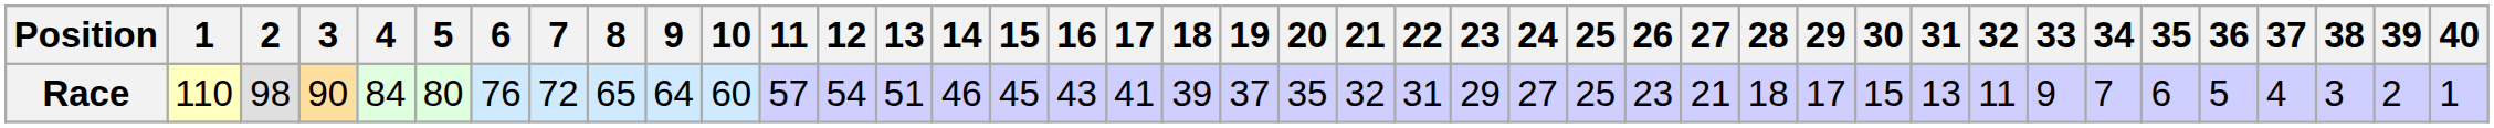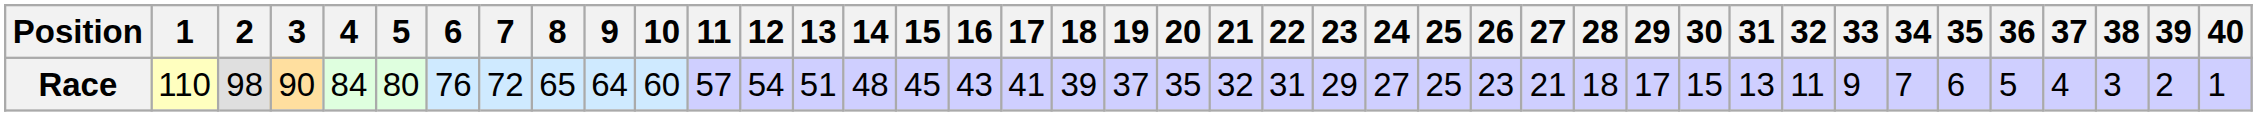 <table class="wikitable" style="font-size: 90%;">
 <tr>
 <th>Position</th>
 <th>1</th>
 <th>2</th>
 <th>3</th>
 <th>4</th>
 <th>5</th>
 <th>6</th>
 <th>7</th>
 <th>8</th>
 <th>9</th>
 <th>10</th>
 <th>11</th>
 <th>12</th>
 <th>13</th>
 <th>14</th>
 <th>15</th>
 <th>16</th>
 <th>17</th>
 <th>18</th>
 <th>19</th>
 <th>20</th>
 <th>21</th>
 <th>22</th>
 <th>23</th>
 <th>24</th>
 <th>25</th>
 <th>26</th>
 <th>27</th>
 <th>28</th>
 <th>29</th>
 <th>30</th>
 <th>31</th>
 <th>32</th>
 <th>33</th>
 <th>34</th>
 <th>35</th>
 <th>36</th>
 <th>37</th>
 <th>38</th>
 <th>39</th>
 <th>40</th>
 </tr>
 <tr>
 <th>Race</th>
 <td style="background:#FFFFBF;">110</td>
 <td style="background:#DFDFDF;">98</td>
 <td style="background:#FFDF9F;">90</td>
 <td style="background:#DFFFDF;">84</td>
 <td style="background:#DFFFDF;">80</td>
 <td style="background:#CFEAFF;">76</td>
 <td style="background:#CFEAFF;">72</td>
 <td style="background:#CFEAFF;">65</td>
 <td style="background:#CFEAFF;">64</td>
 <td style="background:#CFEAFF;">60</td>
 <td style="background:#CFCFFF;">57</td>
 <td style="background:#CFCFFF;">54</td>
 <td style="background:#CFCFFF;">51</td>
-<td style="background:#CFCFFF;">46</td>
+<td style="background:#CFCFFF;">48</td>
 <td style="background:#CFCFFF;">45</td>
 <td style="background:#CFCFFF;">43</td>
 <td style="background:#CFCFFF;">41</td>
 <td style="background:#CFCFFF;">39</td>
 <td style="background:#CFCFFF;">37</td>
 <td style="background:#CFCFFF;">35</td>
 <td style="background:#CFCFFF;">32</td>
 <td style="background:#CFCFFF;">31</td>
 <td style="background:#CFCFFF;">29</td>
 <td style="background:#CFCFFF;">27</td>
 <td style="background:#CFCFFF;">25</td>
 <td style="background:#CFCFFF;">23</td>
 <td style="background:#CFCFFF;">21</td>
 <td style="background:#CFCFFF;">18</td>
 <td style="background:#CFCFFF;">17</td>
 <td style="background:#CFCFFF;">15</td>
 <td style="background:#CFCFFF;">13</td>
 <td style="background:#CFCFFF;">11</td>
 <td style="background:#CFCFFF;">9</td>
 <td style="background:#CFCFFF;">7</td>
 <td style="background:#CFCFFF;">6</td>
 <td style="background:#CFCFFF;">5</td>
 <td style="background:#CFCFFF;">4</td>
 <td style="background:#CFCFFF;">3</td>
 <td style="background:#CFCFFF;">2</td>
 <td style="background:#CFCFFF;">1</td>
 </tr>
 </table>
